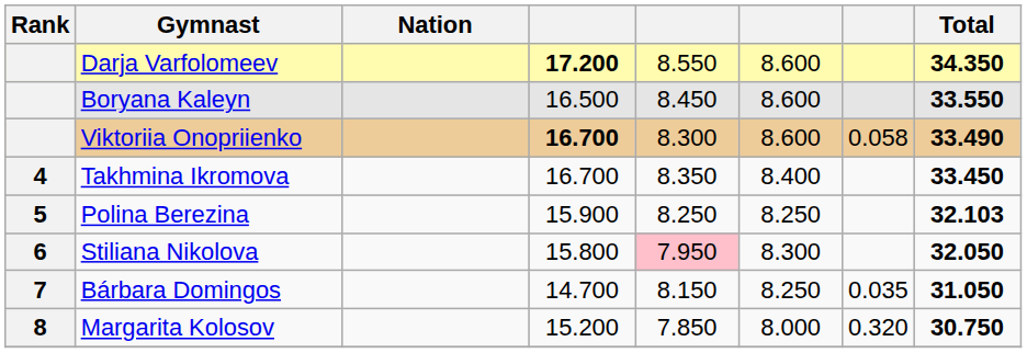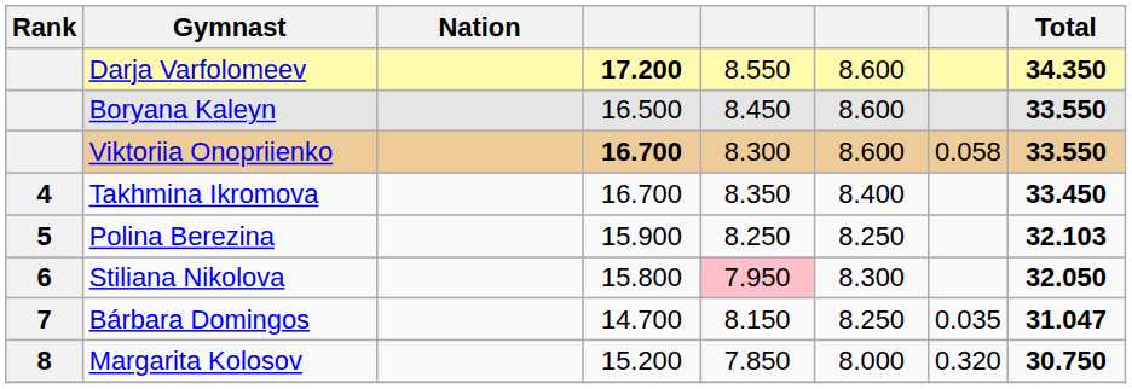 <table class="wikitable sortable" style="text-align:center; font-size:90%">
 <tr>
 <th scope="col" style="width:20px;">Rank</th>
 <th ! scope="col" style="width:170px;">Gymnast</th>
 <th ! scope="col" style="width:120px;">Nation</th>
 <th ! scope="col" style="width:60px;"></th>
 <th ! scope="col" style="width:60px;"></th>
 <th ! scope="col" style="width:60px;"></th>
 <th ! scope="col" style="width:30px;"></th>
 <th ! scope="col" style="width:60px;">Total</th>
 </tr>
 <tr bgcolor=fffcaf>
 <th scope=row></th>
 <td align=left><a href='#'>Darja Varfolomeev</a></td>
 <td align=left></td>
 <td><strong>17.200</strong></td>
 <td>8.550</td>
 <td>8.600</td>
 <td></td>
 <td><strong>34.350</strong></td>
 </tr>
 <tr bgcolor=e5e5e5>
 <th scope=row></th>
 <td align=left><a href='#'>Boryana Kaleyn</a></td>
 <td align=left></td>
 <td>16.500</td>
 <td>8.450</td>
 <td>8.600</td>
 <td></td>
 <td><strong>33.550</strong></td>
 </tr>
 <tr bgcolor=eecc99>
 <th scope=row></th>
 <td align=left><a href='#'>Viktoriia Onopriienko</a></td>
 <td align=left></td>
 <td><strong>16.700</strong></td>
 <td>8.300</td>
 <td>8.600</td>
 <td>0.058</td>
-<td><strong>33.490</strong></td>
+<td><strong>33.550</strong></td>
 </tr>
 <tr>
 <th scope=row>4</th>
 <td align=left><a href='#'>Takhmina Ikromova</a></td>
 <td align=left></td>
 <td>16.700</td>
 <td>8.350</td>
 <td>8.400</td>
 <td></td>
 <td><strong>33.450</strong></td>
 </tr>
 <tr>
 <th scope=row>5</th>
 <td align=left><a href='#'>Polina Berezina</a></td>
 <td align=left></td>
 <td>15.900</td>
 <td>8.250</td>
 <td>8.250</td>
 <td></td>
 <td><strong>32.103</strong></td>
 </tr>
 <tr>
 <th scope=row>6</th>
 <td align=left><a href='#'>Stiliana Nikolova</a></td>
 <td align=left></td>
 <td>15.800</td>
 <td style="background: pink;">7.950</td>
 <td>8.300</td>
 <td></td>
 <td><strong>32.050</strong></td>
 </tr>
 <tr>
 <th scope=row>7</th>
 <td align=left><a href='#'>Bárbara Domingos</a></td>
 <td align=left></td>
 <td>14.700</td>
 <td>8.150</td>
 <td>8.250</td>
 <td>0.035</td>
-<td><strong>31.050</strong></td>
+<td><strong>31.047</strong></td>
 </tr>
 <tr>
 <th scope=row>8</th>
 <td align=left><a href='#'>Margarita Kolosov</a></td>
 <td align=left></td>
 <td>15.200</td>
 <td>7.850</td>
 <td>8.000</td>
 <td>0.320</td>
 <td><strong>30.750</strong></td>
 </tr>
 <tr>
 </tr>
 </table>
